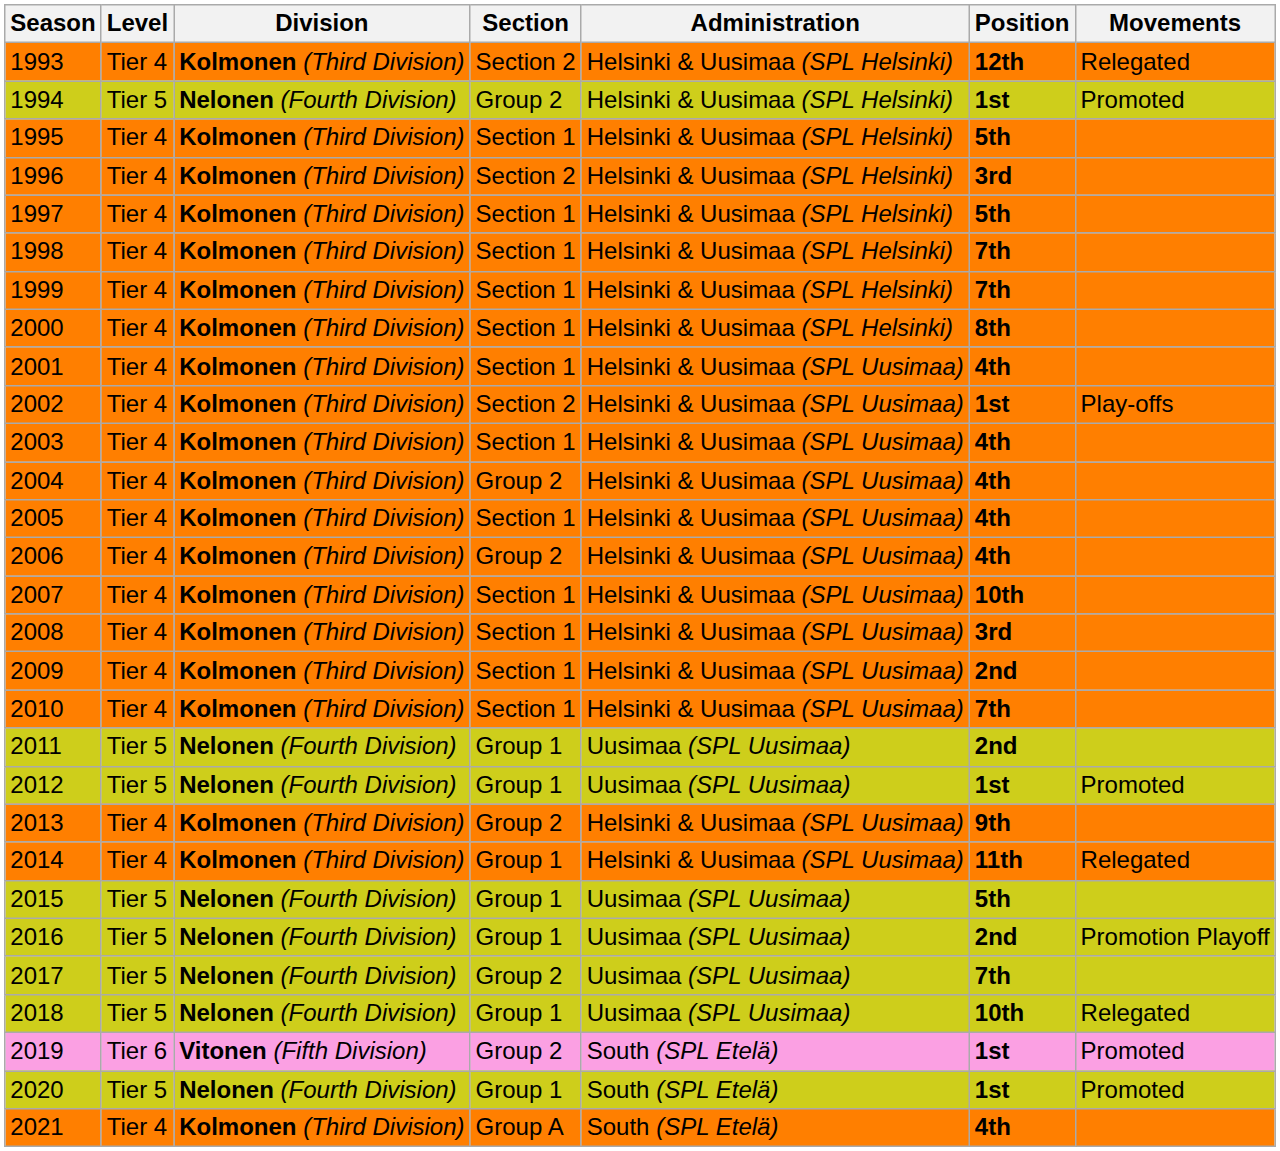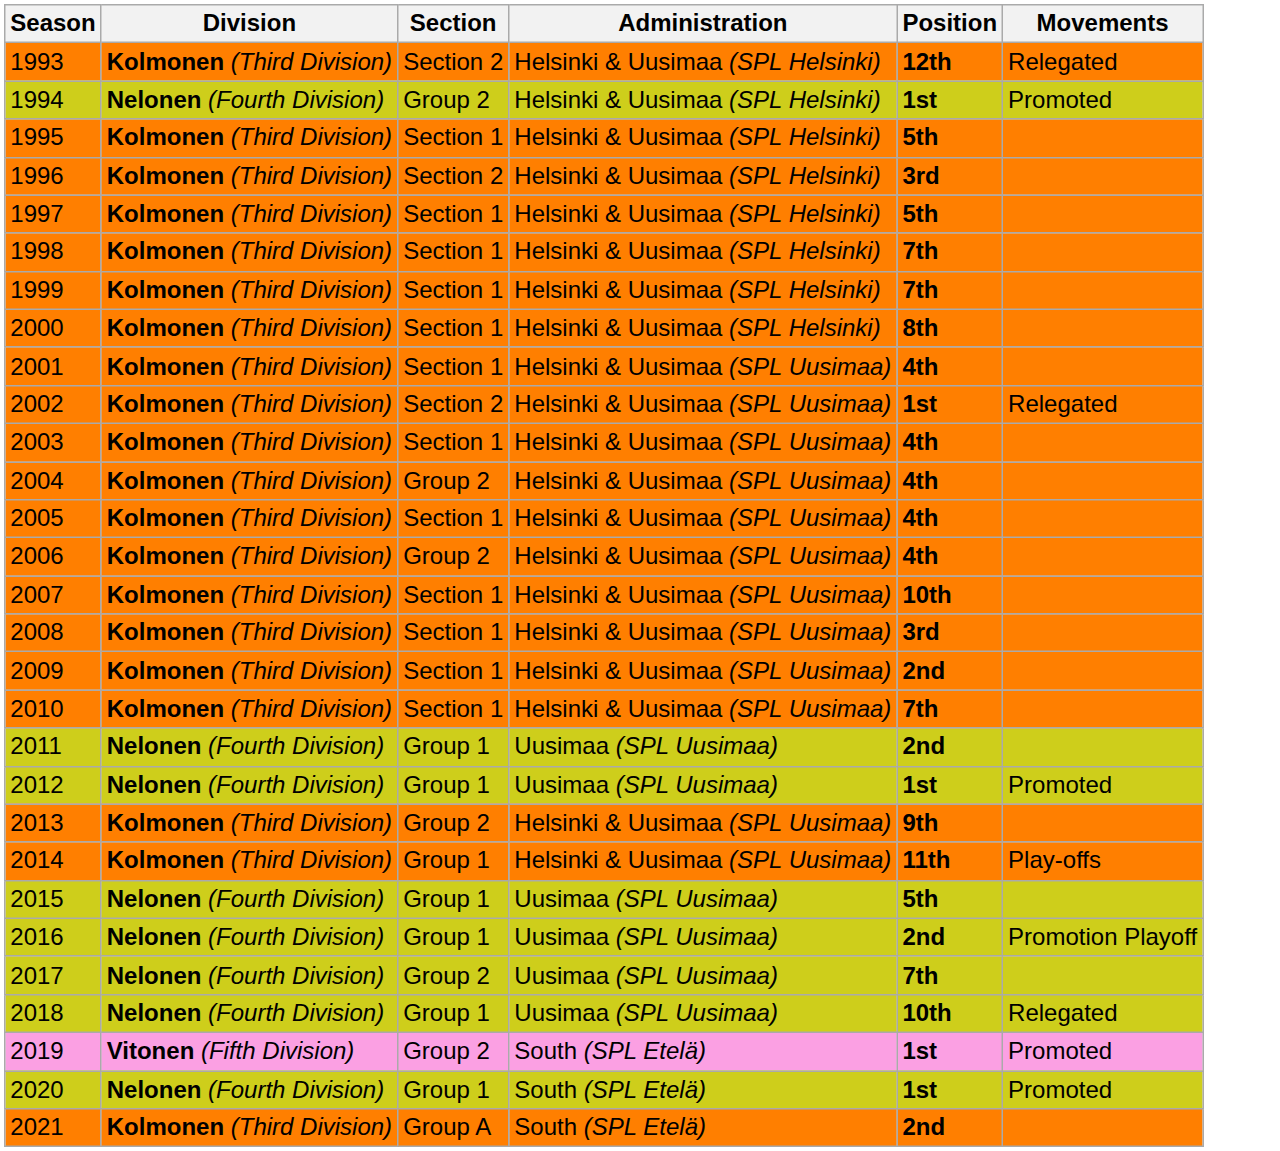 <table class="wikitable">
 <tr style="background:#f0f6fa;">
 <th><strong>Season</strong></th>
-<th><strong>Level</strong></th>
 <th><strong>Division</strong></th>
 <th><strong>Section</strong></th>
 <th><strong>Administration</strong></th>
 <th><strong>Position</strong></th>
 <th><strong>Movements</strong></th>
 </tr>
 <tr>
 <td style="background:#FF7F00;">1993</td>
-<td style="background:#FF7F00;">Tier 4</td>
 <td style="background:#FF7F00;"><strong>Kolmonen</strong> <em>(Third Division)</em></td>
 <td style="background:#FF7F00;">Section 2</td>
 <td style="background:#FF7F00;">Helsinki & Uusimaa <em>(SPL Helsinki)</em></td>
 <td style="background:#FF7F00;"><strong>12th</strong></td>
 <td style="background:#FF7F00;">Relegated</td>
 </tr>
 <tr>
 <td style="background:#CECE1B;">1994</td>
-<td style="background:#CECE1B;">Tier 5</td>
 <td style="background:#CECE1B;"><strong>Nelonen</strong> <em>(Fourth Division)</em></td>
 <td style="background:#CECE1B;">Group 2</td>
 <td style="background:#CECE1B;">Helsinki & Uusimaa <em>(SPL Helsinki)</em></td>
 <td style="background:#CECE1B;"><strong>1st</strong></td>
 <td style="background:#CECE1B;">Promoted</td>
 </tr>
 <tr>
 <td style="background:#FF7F00;">1995</td>
-<td style="background:#FF7F00;">Tier 4</td>
 <td style="background:#FF7F00;"><strong>Kolmonen</strong> <em>(Third Division)</em></td>
 <td style="background:#FF7F00;">Section 1</td>
 <td style="background:#FF7F00;">Helsinki & Uusimaa <em>(SPL Helsinki)</em></td>
 <td style="background:#FF7F00;"><strong>5th</strong></td>
 <td style="background:#FF7F00;"></td>
 </tr>
 <tr>
 <td style="background:#FF7F00;">1996</td>
-<td style="background:#FF7F00;">Tier 4</td>
 <td style="background:#FF7F00;"><strong>Kolmonen</strong> <em>(Third Division)</em></td>
 <td style="background:#FF7F00;">Section 2</td>
 <td style="background:#FF7F00;">Helsinki & Uusimaa <em>(SPL Helsinki)</em></td>
 <td style="background:#FF7F00;"><strong>3rd</strong></td>
 <td style="background:#FF7F00;"></td>
 </tr>
 <tr>
 <td style="background:#FF7F00;">1997</td>
-<td style="background:#FF7F00;">Tier 4</td>
 <td style="background:#FF7F00;"><strong>Kolmonen</strong> <em>(Third Division)</em></td>
 <td style="background:#FF7F00;">Section 1</td>
 <td style="background:#FF7F00;">Helsinki & Uusimaa <em>(SPL Helsinki)</em></td>
 <td style="background:#FF7F00;"><strong>5th</strong></td>
 <td style="background:#FF7F00;"></td>
 </tr>
 <tr>
 <td style="background:#FF7F00;">1998</td>
-<td style="background:#FF7F00;">Tier 4</td>
 <td style="background:#FF7F00;"><strong>Kolmonen</strong> <em>(Third Division)</em></td>
 <td style="background:#FF7F00;">Section 1</td>
 <td style="background:#FF7F00;">Helsinki & Uusimaa <em>(SPL Helsinki)</em></td>
 <td style="background:#FF7F00;"><strong>7th</strong></td>
 <td style="background:#FF7F00;"></td>
 </tr>
 <tr>
 <td style="background:#FF7F00;">1999</td>
-<td style="background:#FF7F00;">Tier 4</td>
 <td style="background:#FF7F00;"><strong>Kolmonen</strong> <em>(Third Division)</em></td>
 <td style="background:#FF7F00;">Section 1</td>
 <td style="background:#FF7F00;">Helsinki & Uusimaa <em>(SPL Helsinki)</em></td>
 <td style="background:#FF7F00;"><strong>7th</strong></td>
 <td style="background:#FF7F00;"></td>
 </tr>
 <tr>
 <td style="background:#FF7F00;">2000</td>
-<td style="background:#FF7F00;">Tier 4</td>
 <td style="background:#FF7F00;"><strong>Kolmonen</strong> <em>(Third Division)</em></td>
 <td style="background:#FF7F00;">Section 1</td>
 <td style="background:#FF7F00;">Helsinki & Uusimaa <em>(SPL Helsinki)</em></td>
 <td style="background:#FF7F00;"><strong>8th</strong></td>
 <td style="background:#FF7F00;"></td>
 </tr>
 <tr>
 <td style="background:#FF7F00;">2001</td>
-<td style="background:#FF7F00;">Tier 4</td>
 <td style="background:#FF7F00;"><strong>Kolmonen</strong> <em>(Third Division)</em></td>
 <td style="background:#FF7F00;">Section 1</td>
 <td style="background:#FF7F00;">Helsinki & Uusimaa <em>(SPL Uusimaa)</em></td>
 <td style="background:#FF7F00;"><strong>4th</strong></td>
 <td style="background:#FF7F00;"></td>
 </tr>
 <tr>
 <td style="background:#FF7F00;">2002</td>
-<td style="background:#FF7F00;">Tier 4</td>
 <td style="background:#FF7F00;"><strong>Kolmonen</strong> <em>(Third Division)</em></td>
 <td style="background:#FF7F00;">Section 2</td>
 <td style="background:#FF7F00;">Helsinki & Uusimaa <em>(SPL Uusimaa)</em></td>
 <td style="background:#FF7F00;"><strong>1st</strong></td>
-<td style="background:#FF7F00;">Play-offs</td>
+<td style="background:#FF7F00;">Relegated</td>
 </tr>
 <tr>
 <td style="background:#FF7F00;">2003</td>
-<td style="background:#FF7F00;">Tier 4</td>
 <td style="background:#FF7F00;"><strong>Kolmonen</strong> <em>(Third Division)</em></td>
 <td style="background:#FF7F00;">Section 1</td>
 <td style="background:#FF7F00;">Helsinki & Uusimaa <em>(SPL Uusimaa)</em></td>
 <td style="background:#FF7F00;"><strong>4th</strong></td>
 <td style="background:#FF7F00;"></td>
 </tr>
 <tr>
 <td style="background:#FF7F00;">2004</td>
-<td style="background:#FF7F00;">Tier 4</td>
 <td style="background:#FF7F00;"><strong>Kolmonen</strong> <em>(Third Division)</em></td>
 <td style="background:#FF7F00;">Group 2</td>
 <td style="background:#FF7F00;">Helsinki & Uusimaa <em>(SPL Uusimaa)</em></td>
 <td style="background:#FF7F00;"><strong>4th</strong></td>
 <td style="background:#FF7F00;"></td>
 </tr>
 <tr>
 <td style="background:#FF7F00;">2005</td>
-<td style="background:#FF7F00;">Tier 4</td>
 <td style="background:#FF7F00;"><strong>Kolmonen</strong> <em>(Third Division)</em></td>
 <td style="background:#FF7F00;">Section 1</td>
 <td style="background:#FF7F00;">Helsinki & Uusimaa <em>(SPL Uusimaa)</em></td>
 <td style="background:#FF7F00;"><strong>4th</strong></td>
 <td style="background:#FF7F00;"></td>
 </tr>
 <tr>
 <td style="background:#FF7F00;">2006</td>
-<td style="background:#FF7F00;">Tier 4</td>
 <td style="background:#FF7F00;"><strong>Kolmonen</strong> <em>(Third Division)</em></td>
 <td style="background:#FF7F00;">Group 2</td>
 <td style="background:#FF7F00;">Helsinki & Uusimaa <em>(SPL Uusimaa)</em></td>
 <td style="background:#FF7F00;"><strong>4th</strong></td>
 <td style="background:#FF7F00;"></td>
 </tr>
 <tr>
 <td style="background:#FF7F00;">2007</td>
-<td style="background:#FF7F00;">Tier 4</td>
 <td style="background:#FF7F00;"><strong>Kolmonen</strong> <em>(Third Division)</em></td>
 <td style="background:#FF7F00;">Section 1</td>
 <td style="background:#FF7F00;">Helsinki & Uusimaa <em>(SPL Uusimaa)</em></td>
 <td style="background:#FF7F00;"><strong>10th</strong></td>
 <td style="background:#FF7F00;"></td>
 </tr>
 <tr>
 <td style="background:#FF7F00;">2008</td>
-<td style="background:#FF7F00;">Tier 4</td>
 <td style="background:#FF7F00;"><strong>Kolmonen</strong> <em>(Third Division)</em></td>
 <td style="background:#FF7F00;">Section 1</td>
 <td style="background:#FF7F00;">Helsinki & Uusimaa <em>(SPL Uusimaa)</em></td>
 <td style="background:#FF7F00;"><strong>3rd</strong></td>
 <td style="background:#FF7F00;"></td>
 </tr>
 <tr>
 <td style="background:#FF7F00;">2009</td>
-<td style="background:#FF7F00;">Tier 4</td>
 <td style="background:#FF7F00;"><strong>Kolmonen</strong> <em>(Third Division)</em></td>
 <td style="background:#FF7F00;">Section 1</td>
 <td style="background:#FF7F00;">Helsinki & Uusimaa <em>(SPL Uusimaa)</em></td>
 <td style="background:#FF7F00;"><strong>2nd</strong></td>
 <td style="background:#FF7F00;"></td>
 </tr>
 <tr>
 <td style="background:#FF7F00;">2010</td>
-<td style="background:#FF7F00;">Tier 4</td>
 <td style="background:#FF7F00;"><strong>Kolmonen</strong> <em>(Third Division)</em></td>
 <td style="background:#FF7F00;">Section 1</td>
 <td style="background:#FF7F00;">Helsinki & Uusimaa <em>(SPL Uusimaa)</em></td>
 <td style="background:#FF7F00;"><strong>7th</strong></td>
 <td style="background:#FF7F00;"></td>
 </tr>
 <tr>
 <td style="background:#CECE1B;">2011</td>
-<td style="background:#CECE1B;">Tier 5</td>
 <td style="background:#CECE1B;"><strong>Nelonen</strong> <em>(Fourth Division)</em></td>
 <td style="background:#CECE1B;">Group 1</td>
 <td style="background:#CECE1B;">Uusimaa <em>(SPL Uusimaa)</em></td>
 <td style="background:#CECE1B;"><strong>2nd</strong></td>
 <td style="background:#CECE1B;"></td>
 </tr>
 <tr>
 <td style="background:#CECE1B;">2012</td>
-<td style="background:#CECE1B;">Tier 5</td>
 <td style="background:#CECE1B;"><strong>Nelonen</strong> <em>(Fourth Division)</em></td>
 <td style="background:#CECE1B;">Group 1</td>
 <td style="background:#CECE1B;">Uusimaa <em>(SPL Uusimaa)</em></td>
 <td style="background:#CECE1B;"><strong>1st</strong></td>
 <td style="background:#CECE1B;">Promoted</td>
 </tr>
 <tr>
 <td style="background:#FF7F00;">2013</td>
-<td style="background:#FF7F00;">Tier 4</td>
 <td style="background:#FF7F00;"><strong>Kolmonen</strong> <em>(Third Division)</em></td>
 <td style="background:#FF7F00;">Group 2</td>
 <td style="background:#FF7F00;">Helsinki & Uusimaa <em>(SPL Uusimaa)</em></td>
 <td style="background:#FF7F00;"><strong>9th</strong></td>
 <td style="background:#FF7F00;"></td>
 </tr>
 <tr>
 <td style="background:#FF7F00;">2014</td>
-<td style="background:#FF7F00;">Tier 4</td>
 <td style="background:#FF7F00;"><strong>Kolmonen</strong> <em>(Third Division)</em></td>
 <td style="background:#FF7F00;">Group 1</td>
 <td style="background:#FF7F00;">Helsinki & Uusimaa <em>(SPL Uusimaa)</em></td>
 <td style="background:#FF7F00;"><strong>11th</strong></td>
-<td style="background:#FF7F00;">Relegated</td>
+<td style="background:#FF7F00;">Play-offs</td>
 </tr>
 <tr>
 <td style="background:#CECE1B;">2015</td>
-<td style="background:#CECE1B;">Tier 5</td>
 <td style="background:#CECE1B;"><strong>Nelonen</strong> <em>(Fourth Division)</em></td>
 <td style="background:#CECE1B;">Group 1</td>
 <td style="background:#CECE1B;">Uusimaa <em>(SPL Uusimaa)</em></td>
 <td style="background:#CECE1B;"><strong>5th</strong></td>
 <td style="background:#CECE1B;"></td>
 </tr>
 <tr>
 <td style="background:#CECE1B;">2016</td>
-<td style="background:#CECE1B;">Tier 5</td>
 <td style="background:#CECE1B;"><strong>Nelonen</strong> <em>(Fourth Division)</em></td>
 <td style="background:#CECE1B;">Group 1</td>
 <td style="background:#CECE1B;">Uusimaa <em>(SPL Uusimaa)</em></td>
 <td style="background:#CECE1B;"><strong>2nd</strong></td>
 <td style="background:#CECE1B;">Promotion Playoff</td>
 </tr>
 <tr>
 <td style="background:#CECE1B;">2017</td>
-<td style="background:#CECE1B;">Tier 5</td>
 <td style="background:#CECE1B;"><strong>Nelonen</strong> <em>(Fourth Division)</em></td>
 <td style="background:#CECE1B;">Group 2</td>
 <td style="background:#CECE1B;">Uusimaa <em>(SPL Uusimaa)</em></td>
 <td style="background:#CECE1B;"><strong>7th</strong></td>
 <td style="background:#CECE1B;"></td>
 </tr>
 <tr>
 <td style="background:#CECE1B;">2018</td>
-<td style="background:#CECE1B;">Tier 5</td>
 <td style="background:#CECE1B;"><strong>Nelonen</strong> <em>(Fourth Division)</em></td>
 <td style="background:#CECE1B;">Group 1</td>
 <td style="background:#CECE1B;">Uusimaa <em>(SPL Uusimaa)</em></td>
 <td style="background:#CECE1B;"><strong>10th</strong></td>
 <td style="background:#CECE1B;">Relegated</td>
 </tr>
 <tr>
 <td style="background:#FBA0E3;">2019</td>
-<td style="background:#FBA0E3;">Tier 6</td>
 <td style="background:#FBA0E3;"><strong>Vitonen</strong> <em>(Fifth Division)</em></td>
 <td style="background:#FBA0E3;">Group 2</td>
 <td style="background:#FBA0E3;">South <em>(SPL Etelä)</em></td>
 <td style="background:#FBA0E3;"><strong>1st</strong></td>
 <td style="background:#FBA0E3;">Promoted</td>
 </tr>
 <tr>
 <td style="background:#CECE1B;">2020</td>
-<td style="background:#CECE1B;">Tier 5</td>
 <td style="background:#CECE1B;"><strong>Nelonen</strong> <em>(Fourth Division)</em></td>
 <td style="background:#CECE1B;">Group 1</td>
 <td style="background:#CECE1B;">South <em>(SPL Etelä)</em></td>
 <td style="background:#CECE1B;"><strong>1st</strong></td>
 <td style="background:#CECE1B;">Promoted</td>
 </tr>
 <tr>
 <td style="background:#FF7F00;">2021</td>
-<td style="background:#FF7F00;">Tier 4</td>
 <td style="background:#FF7F00;"><strong>Kolmonen</strong> <em>(Third Division)</em></td>
 <td style="background:#FF7F00;">Group A</td>
 <td style="background:#FF7F00;">South <em>(SPL Etelä)</em></td>
-<td style="background:#FF7F00;"><strong>4th</strong></td>
+<td style="background:#FF7F00;"><strong>2nd</strong></td>
 <td style="background:#FF7F00;"></td>
 </tr>
 </table>
